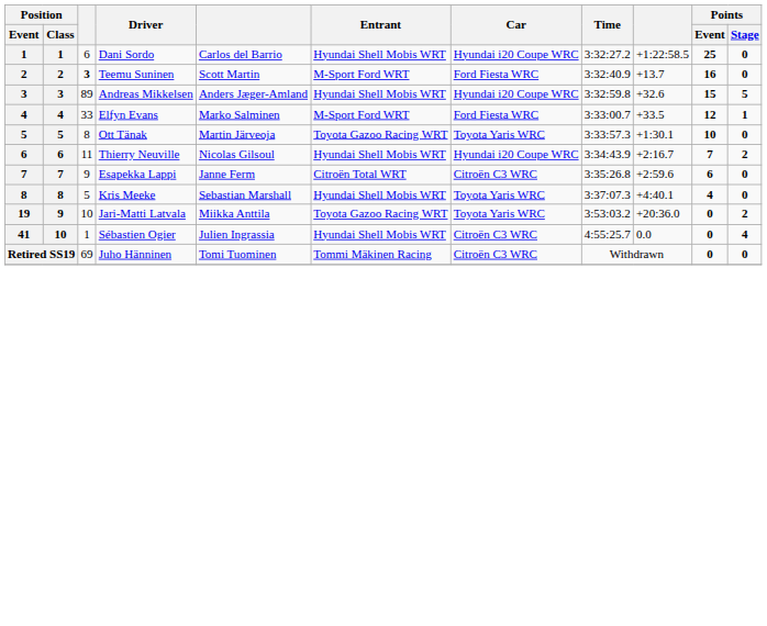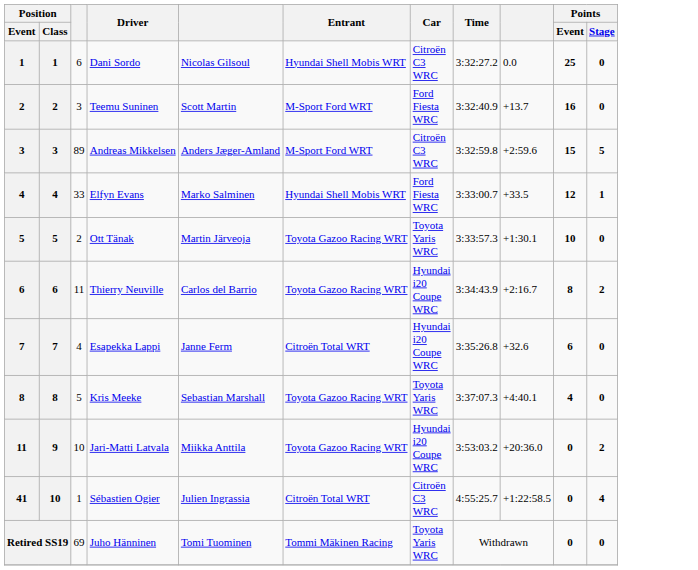 <table class="wikitable" width=85% style="font-size: 85%;">
 <tr>
 <th colspan="2">Position</th>
 <th rowspan="2"></th>
 <th rowspan="2">Driver</th>
 <th rowspan="2"></th>
 <th rowspan="2">Entrant</th>
 <th rowspan="2">Car</th>
 <th rowspan="2">Time</th>
 <th rowspan="2"></th>
 <th colspan="2">Points</th>
 </tr>
 <tr>
 <th>Event</th>
 <th>Class</th>
 <th>Event</th>
 <th><a href='#'>Stage</a></th>
 </tr>
 <tr>
 <th>1</th>
 <th>1</th>
 <td align="center">6</td>
 <td><a href='#'>Dani Sordo</a></td>
-<td><a href='#'>Carlos del Barrio</a></td>
+<td><a href='#'>Nicolas Gilsoul</a></td>
 <td><a href='#'>Hyundai Shell Mobis WRT</a></td>
-<td nowrap><a href='#'>Hyundai i20 Coupe WRC</a></td>
+<td><a href='#'>Citroën C3 WRC</a></td>
 <td>3:32:27.2</td>
-<td>+1:22:58.5</td>
+<td>0.0</td>
 <td align="center"><strong>25</strong></td>
 <td align="center"><strong>0</strong></td>
 </tr>
 <tr>
 <th>2</th>
 <th>2</th>
-<td align="center"><strong>3</strong></td>
+<td align="center">3</td>
 <td><a href='#'>Teemu Suninen</a></td>
 <td><a href='#'>Scott Martin</a></td>
 <td><a href='#'>M-Sport Ford WRT</a></td>
 <td><a href='#'>Ford Fiesta WRC</a></td>
 <td>3:32:40.9</td>
 <td>+13.7</td>
 <td align="center"><strong>16</strong></td>
 <td align="center"><strong>0</strong></td>
 </tr>
 <tr>
 <th>3</th>
 <th>3</th>
 <td align="center">89</td>
 <td nowrap><a href='#'>Andreas Mikkelsen</a></td>
 <td nowrap><a href='#'>Anders Jæger-Amland</a></td>
-<td><a href='#'>Hyundai Shell Mobis WRT</a></td>
-<td><a href='#'>Hyundai i20 Coupe WRC</a></td>
+<td><a href='#'>M-Sport Ford WRT</a></td>
+<td><a href='#'>Citroën C3 WRC</a></td>
 <td>3:32:59.8</td>
-<td>+32.6</td>
+<td>+2:59.6</td>
 <td align="center"><strong>15</strong></td>
 <td align="center"><strong>5</strong></td>
 </tr>
 <tr>
 <th>4</th>
 <th>4</th>
 <td align="center">33</td>
 <td><a href='#'>Elfyn Evans</a></td>
 <td><a href='#'>Marko Salminen</a></td>
-<td><a href='#'>M-Sport Ford WRT</a></td>
+<td><a href='#'>Hyundai Shell Mobis WRT</a></td>
 <td><a href='#'>Ford Fiesta WRC</a></td>
 <td>3:33:00.7</td>
 <td>+33.5</td>
 <td align="center"><strong>12</strong></td>
 <td align="center"><strong>1</strong></td>
 </tr>
 <tr>
 <th>5</th>
 <th>5</th>
-<td align="center">8</td>
+<td align="center">2</td>
 <td><a href='#'>Ott Tänak</a></td>
 <td><a href='#'>Martin Järveoja</a></td>
 <td nowrap><a href='#'>Toyota Gazoo Racing WRT</a></td>
 <td><a href='#'>Toyota Yaris WRC</a></td>
 <td>3:33:57.3</td>
 <td>+1:30.1</td>
 <td align="center"><strong>10</strong></td>
 <td align="center"><strong>0</strong></td>
 </tr>
 <tr>
 <th>6</th>
 <th>6</th>
 <td align="center">11</td>
 <td><a href='#'>Thierry Neuville</a></td>
-<td><a href='#'>Nicolas Gilsoul</a></td>
-<td><a href='#'>Hyundai Shell Mobis WRT</a></td>
+<td><a href='#'>Carlos del Barrio</a></td>
+<td><a href='#'>Toyota Gazoo Racing WRT</a></td>
 <td><a href='#'>Hyundai i20 Coupe WRC</a></td>
 <td>3:34:43.9</td>
 <td>+2:16.7</td>
-<td align="center"><strong>7</strong></td>
+<td align="center"><strong>8</strong></td>
 <td align="center"><strong>2</strong></td>
 </tr>
 <tr>
 <th>7</th>
 <th>7</th>
-<td align="center">9</td>
+<td align="center">4</td>
 <td><a href='#'>Esapekka Lappi</a></td>
 <td><a href='#'>Janne Ferm</a></td>
 <td><a href='#'>Citroën Total WRT</a></td>
-<td><a href='#'>Citroën C3 WRC</a></td>
+<td><a href='#'>Hyundai i20 Coupe WRC</a></td>
 <td>3:35:26.8</td>
-<td>+2:59.6</td>
+<td>+32.6</td>
 <td align="center"><strong>6</strong></td>
 <td align="center"><strong>0</strong></td>
 </tr>
 <tr>
 <th>8</th>
 <th>8</th>
 <td align="center">5</td>
 <td><a href='#'>Kris Meeke</a></td>
 <td nowrap><a href='#'>Sebastian Marshall</a></td>
-<td><a href='#'>Hyundai Shell Mobis WRT</a></td>
+<td><a href='#'>Toyota Gazoo Racing WRT</a></td>
 <td><a href='#'>Toyota Yaris WRC</a></td>
 <td>3:37:07.3</td>
 <td>+4:40.1</td>
 <td align="center"><strong>4</strong></td>
 <td align="center"><strong>0</strong></td>
 </tr>
 <tr>
-<th>19</th>
+<th>11</th>
 <th>9</th>
 <td align="center">10</td>
 <td><a href='#'>Jari-Matti Latvala</a></td>
 <td><a href='#'>Miikka Anttila</a></td>
 <td><a href='#'>Toyota Gazoo Racing WRT</a></td>
-<td><a href='#'>Toyota Yaris WRC</a></td>
+<td><a href='#'>Hyundai i20 Coupe WRC</a></td>
 <td>3:53:03.2</td>
 <td>+20:36.0</td>
 <td align="center"><strong>0</strong></td>
 <td align="center"><strong>2</strong></td>
 </tr>
 <tr>
 <th>41</th>
 <th>10</th>
 <td align="center">1</td>
 <td><a href='#'>Sébastien Ogier</a></td>
 <td><a href='#'>Julien Ingrassia</a></td>
-<td><a href='#'>Hyundai Shell Mobis WRT</a></td>
+<td><a href='#'>Citroën Total WRT</a></td>
 <td><a href='#'>Citroën C3 WRC</a></td>
 <td>4:55:25.7</td>
-<td>0.0</td>
+<td>+1:22:58.5</td>
 <td align="center"><strong>0</strong></td>
 <td align="center"><strong>4</strong></td>
 </tr>
 <tr>
 <th colspan="2" nowrap>Retired SS19</th>
 <td align="center">69</td>
 <td><a href='#'>Juho Hänninen</a></td>
 <td><a href='#'>Tomi Tuominen</a></td>
 <td><a href='#'>Tommi Mäkinen Racing</a></td>
-<td><a href='#'>Citroën C3 WRC</a></td>
+<td><a href='#'>Toyota Yaris WRC</a></td>
 <td align="center" colspan="2">Withdrawn</td>
 <td align="center"><strong>0</strong></td>
 <td align="center"><strong>0</strong></td>
 </tr>
 <tr>
 </tr>
 </table>
